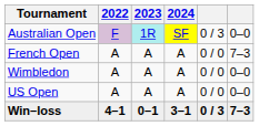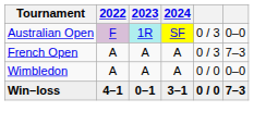 <table class="wikitable" style="text-align:center;">
 <tr>
 <th>Tournament</th>
 <th><a href='#'>2022</a></th>
 <th><a href='#'>2023</a></th>
 <th><a href='#'>2024</a></th>
 <th></th>
 <th></th>
 </tr>
 <tr>
 <td align="left"><a href='#'>Australian Open</a></td>
 <td bgcolor="thistle"><a href='#'>F</a></td>
 <td bgcolor="afeeee"><a href='#'>1R</a></td>
 <td bgcolor=yellow><a href='#'>SF</a></td>
 <td>0 / 3</td>
 <td>0–0</td>
 </tr>
 <tr>
 <td align="left"><a href='#'>French Open</a></td>
 <td>A</td>
 <td>A</td>
 <td>A</td>
-<td>0 / 0</td>
+<td>0 / 3</td>
 <td>7–3</td>
 </tr>
 <tr>
 <td align="left"><a href='#'>Wimbledon</a></td>
-<td>A</td>
-<td>A</td>
-<td>A</td>
-<td>0 / 0</td>
-<td>0–0</td>
-</tr>
-<tr>
-<td align="left"><a href='#'>US Open</a></td>
 <td>A</td>
 <td>A</td>
 <td>A</td>
 <td>0 / 0</td>
 <td>0–0</td>
 </tr>
 <tr style="background:#efefef; font-weight:bold;">
 <td style="text-align:left">Win–loss</td>
 <td>4–1</td>
 <td>0–1</td>
 <td>3–1</td>
-<td>0 / 3</td>
+<td>0 / 0</td>
 <td>7–3</td>
 </tr>
 </table>
